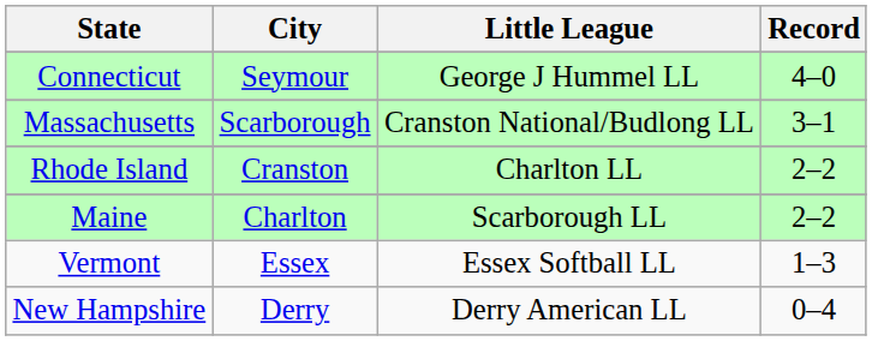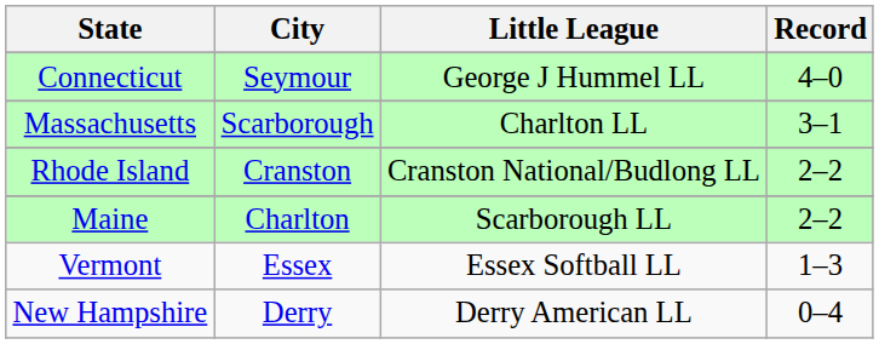 <table class="wikitable">
 <tr>
 <th>State</th>
 <th>City</th>
 <th>Little League</th>
 <th>Record</th>
 </tr>
 <tr>
 </tr>
 <tr bgcolor=#bbffbb>
 <td align=center> <a href='#'>Connecticut</a></td>
 <td align=center><a href='#'>Seymour</a></td>
 <td align=center>George J Hummel LL</td>
 <td align=center>4–0</td>
 </tr>
 <tr>
 </tr>
 <tr bgcolor=#bbffbb>
 <td align=center> <a href='#'>Massachusetts</a></td>
 <td align=center><a href='#'>Scarborough</a></td>
-<td align=center>Cranston National/Budlong LL</td>
+<td align=center>Charlton LL</td>
 <td align=center>3–1</td>
 </tr>
 <tr>
 </tr>
 <tr bgcolor=#bbffbb>
 <td align=center> <a href='#'>Rhode Island</a></td>
 <td align=center><a href='#'>Cranston</a></td>
-<td align=center>Charlton LL</td>
+<td align=center>Cranston National/Budlong LL</td>
 <td align=center>2–2</td>
 </tr>
 <tr>
 </tr>
 <tr bgcolor=#bbffbb>
 <td align=center> <a href='#'>Maine</a></td>
 <td align=center><a href='#'>Charlton</a></td>
 <td align=center>Scarborough LL</td>
 <td align=center>2–2</td>
 </tr>
 <tr>
 <td align=center> <a href='#'>Vermont</a></td>
 <td align=center><a href='#'>Essex</a></td>
 <td align=center>Essex Softball LL</td>
 <td align=center>1–3</td>
 </tr>
 <tr>
 <td align=center> <a href='#'>New Hampshire</a></td>
 <td align=center><a href='#'>Derry</a></td>
 <td align=center>Derry American LL</td>
 <td align=center>0–4</td>
 </tr>
 </table>
